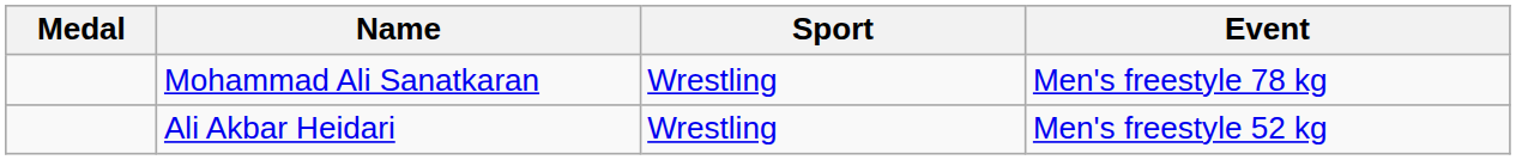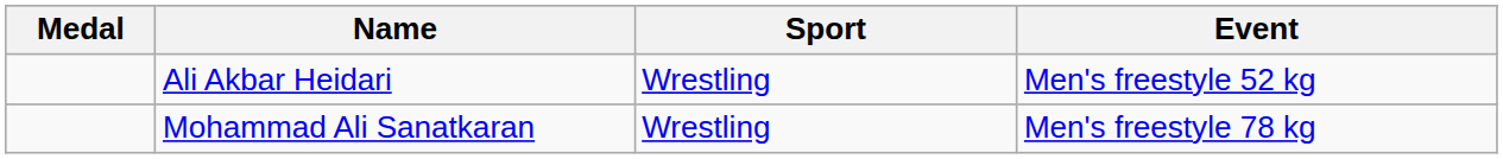 <table class="wikitable sortable" style="text-align:left;">
 <tr>
 <th width="70">Medal</th>
 <th width="240">Name</th>
 <th width="190">Sport</th>
 <th width="240">Event</th>
 </tr>
 <tr>
 <td></td>
+<td><a href='#'>Ali Akbar Heidari</a></td>
+<td><a href='#'>Wrestling</a></td>
+<td><a href='#'>Men's freestyle 52 kg</a></td>
+</tr>
+<tr>
+<td></td>
 <td><a href='#'>Mohammad Ali Sanatkaran</a></td>
 <td><a href='#'>Wrestling</a></td>
 <td><a href='#'>Men's freestyle 78 kg</a></td>
 </tr>
-<tr>
-<td></td>
-<td><a href='#'>Ali Akbar Heidari</a></td>
-<td><a href='#'>Wrestling</a></td>
-<td><a href='#'>Men's freestyle 52 kg</a></td>
-</tr>
 </table>
